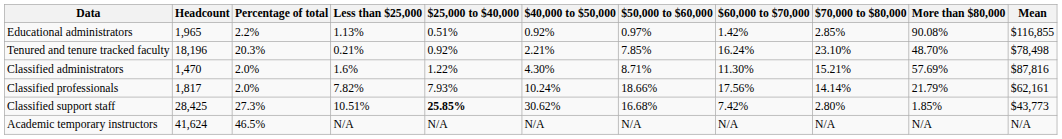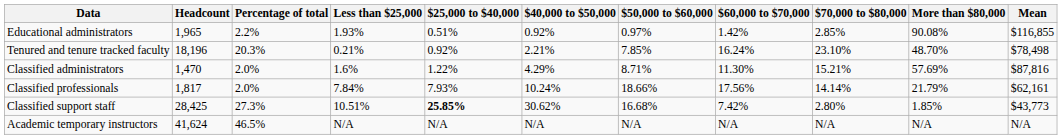 <table class="wikitable sortable">
 <tr>
 <th>Data</th>
 <th>Headcount</th>
 <th>Percentage of total</th>
 <th>Less than $25,000</th>
 <th>$25,000 to $40,000</th>
 <th>$40,000 to $50,000</th>
 <th>$50,000 to $60,000</th>
 <th>$60,000 to $70,000</th>
 <th>$70,000 to $80,000</th>
 <th>More than $80,000</th>
 <th>Mean</th>
 </tr>
 <tr>
 <td>Educational administrators</td>
 <td>1,965</td>
 <td>2.2%</td>
-<td>1.13%</td>
+<td>1.93%</td>
 <td>0.51%</td>
 <td>0.92%</td>
 <td>0.97%</td>
 <td>1.42%</td>
 <td>2.85%</td>
 <td>90.08%</td>
 <td>$116,855</td>
 </tr>
 <tr>
 <td>Tenured and tenure tracked faculty</td>
 <td>18,196</td>
 <td>20.3%</td>
 <td>0.21%</td>
 <td>0.92%</td>
 <td>2.21%</td>
 <td>7.85%</td>
 <td>16.24%</td>
 <td>23.10%</td>
 <td>48.70%</td>
 <td>$78,498</td>
 </tr>
 <tr>
 <td>Classified administrators</td>
 <td>1,470</td>
 <td>2.0%</td>
 <td>1.6%</td>
 <td>1.22%</td>
-<td>4.30%</td>
+<td>4.29%</td>
 <td>8.71%</td>
 <td>11.30%</td>
 <td>15.21%</td>
 <td>57.69%</td>
 <td>$87,816</td>
 </tr>
 <tr>
 <td>Classified professionals</td>
 <td>1,817</td>
 <td>2.0%</td>
-<td>7.82%</td>
+<td>7.84%</td>
 <td>7.93%</td>
 <td>10.24%</td>
 <td>18.66%</td>
 <td>17.56%</td>
 <td>14.14%</td>
 <td>21.79%</td>
 <td>$62,161</td>
 </tr>
 <tr>
 <td>Classified support staff</td>
 <td>28,425</td>
 <td>27.3%</td>
 <td>10.51%</td>
 <td><strong>25.85%</strong></td>
 <td>30.62%</td>
 <td>16.68%</td>
 <td>7.42%</td>
 <td>2.80%</td>
 <td>1.85%</td>
 <td>$43,773</td>
 </tr>
 <tr>
 <td>Academic temporary instructors</td>
 <td>41,624</td>
 <td>46.5%</td>
 <td>N/A</td>
 <td>N/A</td>
 <td>N/A</td>
 <td>N/A</td>
 <td>N/A</td>
 <td>N/A</td>
 <td>N/A</td>
 <td>N/A</td>
 </tr>
 </table>
